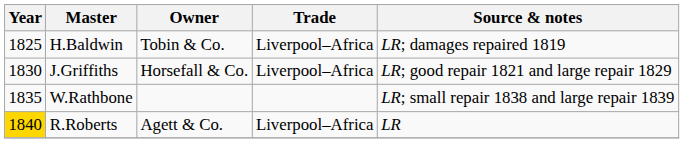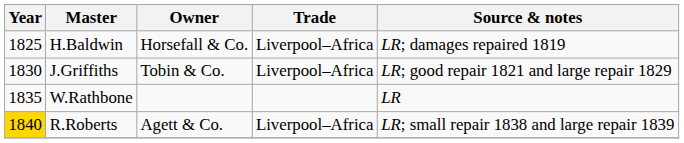 <table class="sortable wikitable">
 <tr>
 <th>Year</th>
 <th>Master</th>
 <th>Owner</th>
 <th>Trade</th>
 <th>Source & notes</th>
 </tr>
 <tr>
 <td>1825</td>
 <td>H.Baldwin</td>
-<td>Tobin & Co.</td>
+<td>Horsefall & Co.</td>
 <td>Liverpool–Africa</td>
 <td><em>LR</em>; damages repaired 1819</td>
 </tr>
 <tr>
 <td>1830</td>
 <td>J.Griffiths</td>
-<td>Horsefall & Co.</td>
+<td>Tobin & Co.</td>
 <td>Liverpool–Africa</td>
 <td><em>LR</em>; good repair 1821 and large repair 1829</td>
 </tr>
 <tr>
 <td>1835</td>
 <td>W.Rathbone</td>
 <td></td>
 <td></td>
-<td><em>LR</em>; small repair 1838 and large repair 1839</td>
+<td><em>LR</em></td>
 </tr>
 <tr>
 <td style="background: gold;">1840</td>
 <td>R.Roberts</td>
 <td>Agett & Co.</td>
 <td>Liverpool–Africa</td>
-<td><em>LR</em></td>
+<td><em>LR</em>; small repair 1838 and large repair 1839</td>
 </tr>
 <tr>
 </tr>
 </table>
